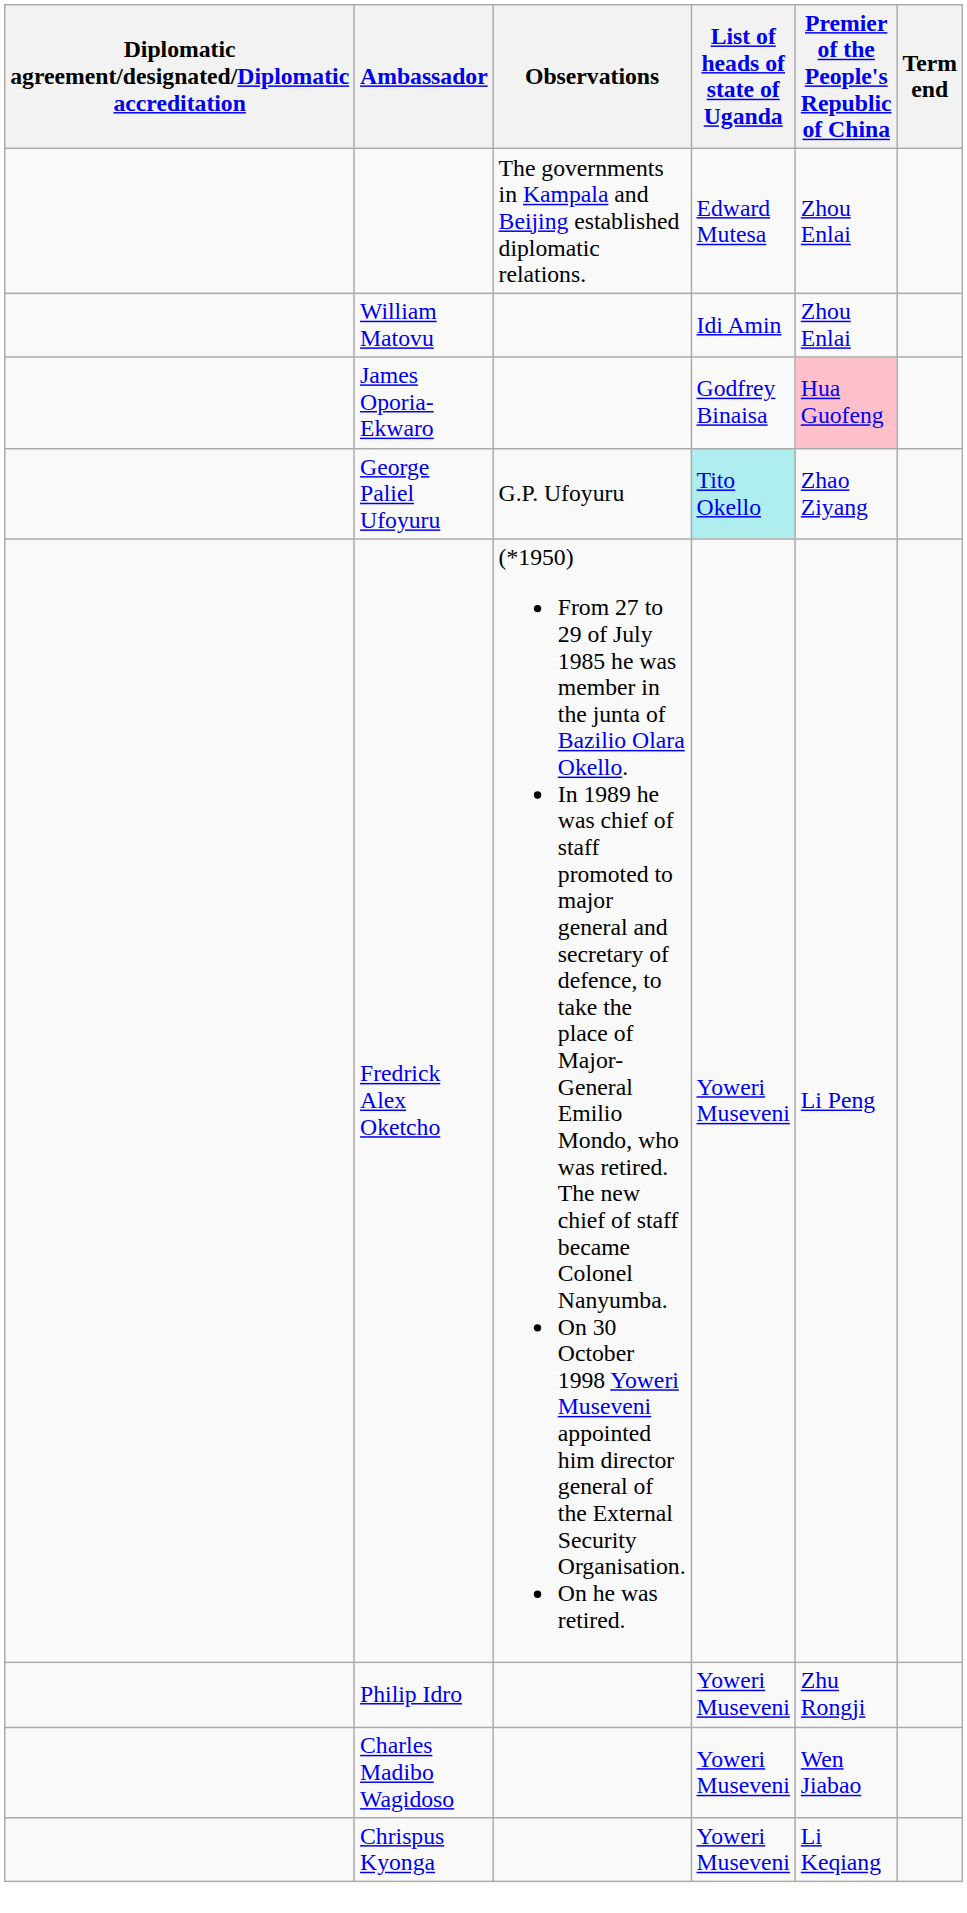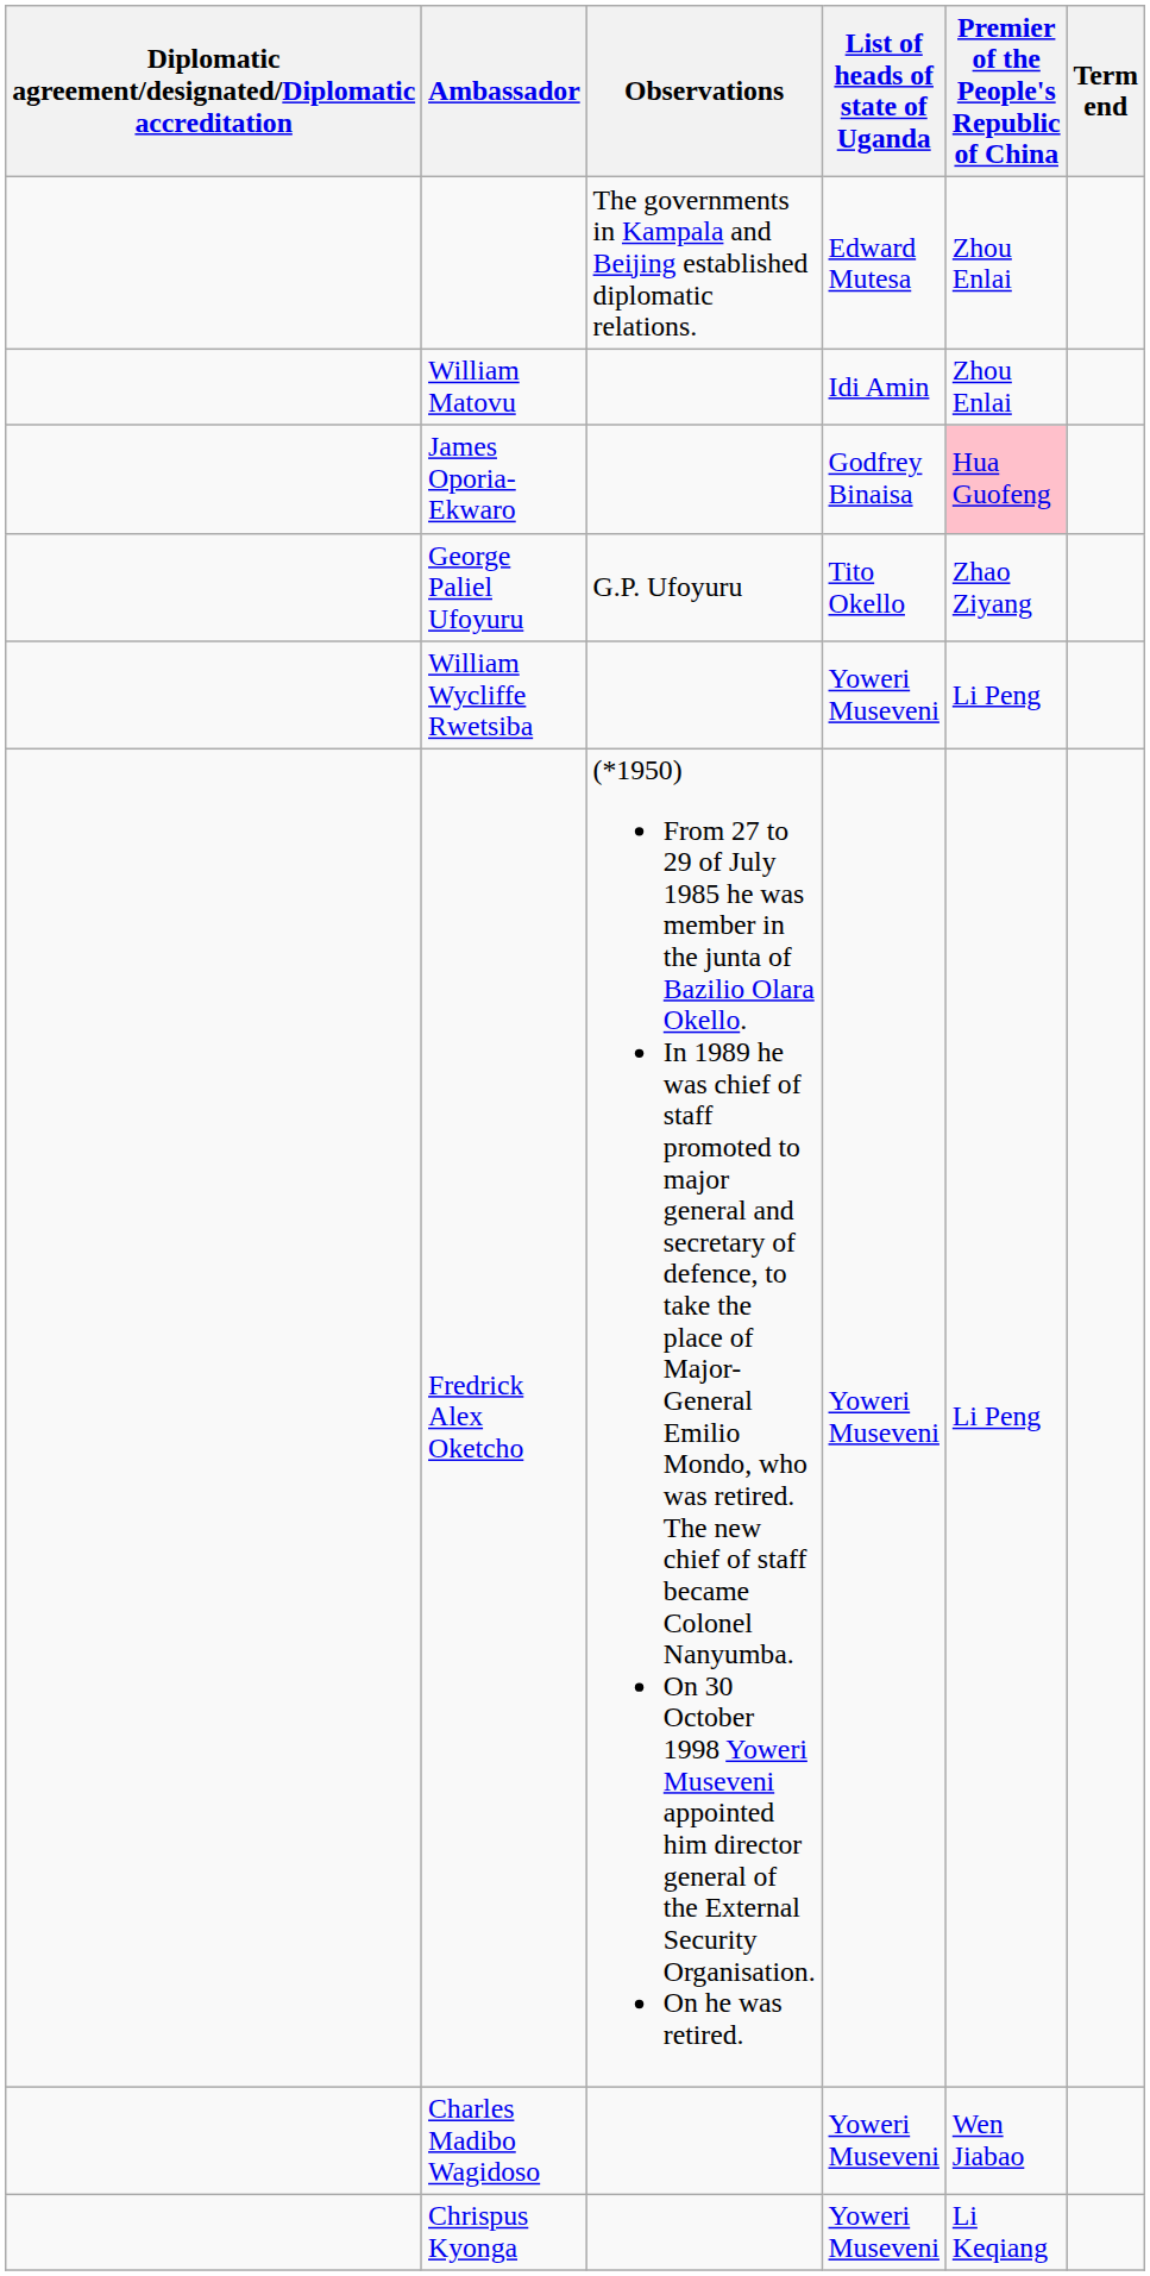 <table class="wikitable sortable">
 <tr>
 <th>Diplomatic agreement/designated/<a href='#'>Diplomatic accreditation</a></th>
 <th><a href='#'>Ambassador</a></th>
 <th>Observations</th>
 <th><a href='#'>List of heads of state of Uganda</a></th>
 <th><a href='#'>Premier of the People's Republic of China</a></th>
 <th>Term end</th>
 </tr>
 <tr>
 <td></td>
 <td></td>
 <td>The governments in <a href='#'>Kampala</a> and <a href='#'>Beijing</a> established diplomatic relations.</td>
 <td><a href='#'>Edward Mutesa</a></td>
 <td><a href='#'>Zhou Enlai</a></td>
 <td></td>
 </tr>
 <tr>
 <td></td>
 <td><a href='#'>William Matovu</a></td>
 <td></td>
 <td><a href='#'>Idi Amin</a></td>
 <td><a href='#'>Zhou Enlai</a></td>
 <td></td>
 </tr>
 <tr>
 <td></td>
 <td><a href='#'>James Oporia-Ekwaro</a></td>
 <td></td>
 <td><a href='#'>Godfrey Binaisa</a></td>
 <td style="background: pink;"><a href='#'>Hua Guofeng</a></td>
 <td></td>
 </tr>
 <tr>
 <td></td>
 <td><a href='#'>George Paliel Ufoyuru</a></td>
 <td>G.P. Ufoyuru</td>
-<td style="background: paleturquoise;"><a href='#'>Tito Okello</a></td>
+<td><a href='#'>Tito Okello</a></td>
 <td><a href='#'>Zhao Ziyang</a></td>
+<td></td>
+</tr>
+<tr>
+<td></td>
+<td><a href='#'>William Wycliffe Rwetsiba</a></td>
+<td></td>
+<td><a href='#'>Yoweri Museveni</a></td>
+<td><a href='#'>Li Peng</a></td>
 <td></td>
 </tr>
 <tr>
 <td></td>
 <td><a href='#'>Fredrick Alex Oketcho</a></td>
 <td>(*1950)<br><ul><li>From 27 to 29 of July 1985 he was member in the junta of <a href='#'>Bazilio Olara Okello</a>.</li><li>In 1989 he was chief of staff promoted to major general and secretary of defence, to take the place of Major-General Emilio Mondo, who was retired. The new chief of staff became Colonel Nanyumba.</li><li>On 30 October 1998 <a href='#'>Yoweri Museveni</a> appointed him director general of the External Security Organisation.</li><li>On  he was retired.</li></ul></td>
 <td><a href='#'>Yoweri Museveni</a></td>
 <td><a href='#'>Li Peng</a></td>
-<td></td>
-</tr>
-<tr>
-<td></td>
-<td><a href='#'>Philip Idro</a></td>
-<td></td>
-<td><a href='#'>Yoweri Museveni</a></td>
-<td><a href='#'>Zhu Rongji</a></td>
 <td></td>
 </tr>
 <tr>
 <td></td>
 <td><a href='#'>Charles Madibo Wagidoso</a></td>
 <td></td>
 <td><a href='#'>Yoweri Museveni</a></td>
 <td><a href='#'>Wen Jiabao</a></td>
 <td></td>
 </tr>
 <tr>
 <td></td>
 <td><a href='#'>Chrispus Kyonga</a></td>
 <td></td>
 <td><a href='#'>Yoweri Museveni</a></td>
 <td><a href='#'>Li Keqiang</a></td>
 <td></td>
 </tr>
 </table>
